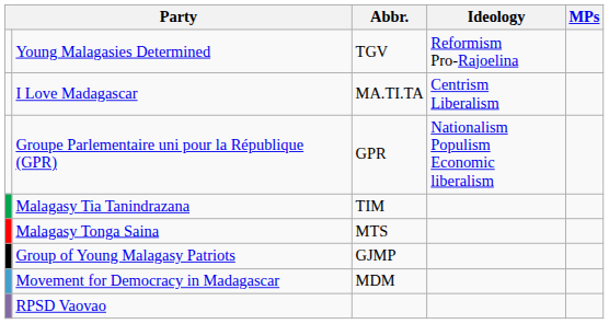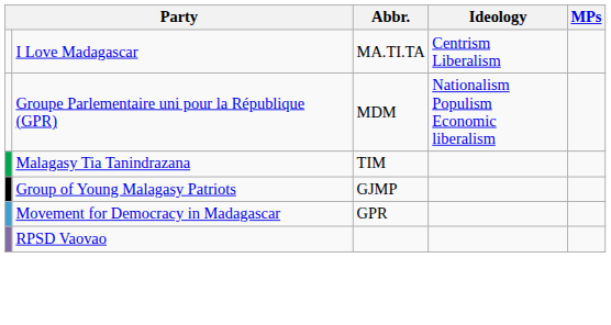 <table class="wikitable">
 <tr>
 <th colspan=2>Party</th>
 <th>Abbr.</th>
 <th>Ideology</th>
 <th><a href='#'>MPs</a></th>
-</tr>
-<tr>
-<td bgcolor=></td>
-<td><a href='#'>Young Malagasies Determined</a><br><small></small></td>
-<td>TGV</td>
-<td><a href='#'>Reformism</a><br>Pro-<a href='#'>Rajoelina</a></td>
-<td></td>
 </tr>
 <tr>
 <td bgcolor=></td>
 <td><a href='#'>I Love Madagascar</a><br><small></small></td>
 <td>MA.TI.TA</td>
 <td><a href='#'>Centrism</a><br><a href='#'>Liberalism</a><br></td>
 <td></td>
 </tr>
 <tr>
 <td bgcolor=></td>
 <td><a href='#'>Groupe Parlementaire uni pour la République (GPR)</a><br><small></small></td>
-<td>GPR</td>
+<td>MDM</td>
 <td><a href='#'>Nationalism</a><br><a href='#'>Populism</a><br><a href='#'>Economic liberalism</a></td>
 <td></td>
 </tr>
 <tr>
 <td bgcolor=#00A650></td>
 <td><a href='#'>Malagasy Tia Tanindrazana</a></td>
 <td>TIM</td>
-<td></td>
-<td></td>
-</tr>
-<tr>
-<td bgcolor=#FE0000></td>
-<td><a href='#'>Malagasy Tonga Saina</a></td>
-<td>MTS</td>
 <td></td>
 <td></td>
 </tr>
 <tr>
 <td bgcolor=#000000></td>
 <td><a href='#'>Group of Young Malagasy Patriots</a><br><small></small></td>
 <td>GJMP</td>
 <td></td>
 <td></td>
 </tr>
 <tr>
 <td bgcolor=#439ECD></td>
 <td><a href='#'>Movement for Democracy in Madagascar</a><br><small></small></td>
-<td>MDM</td>
+<td>GPR</td>
 <td></td>
 <td></td>
 </tr>
 <tr>
 <td bgcolor=#826ba3></td>
 <td><a href='#'>RPSD Vaovao</a></td>
 <td></td>
 <td></td>
 <td></td>
 </tr>
 </table>
